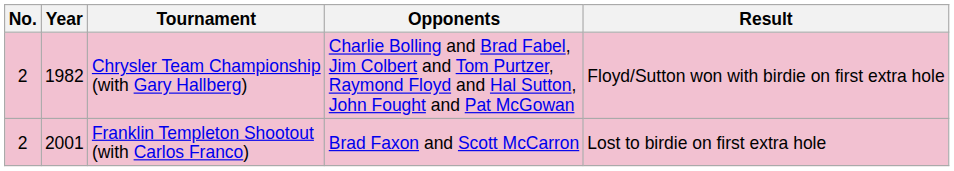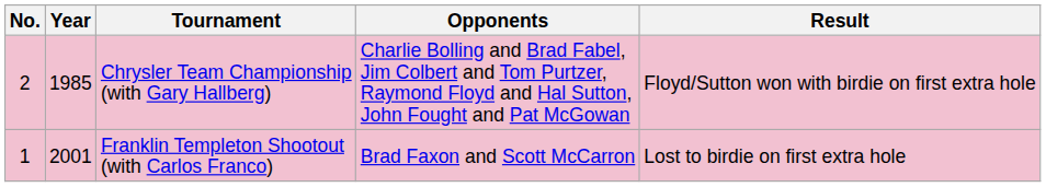 <table class="wikitable" style="font-size:95%;">
 <tr>
 <th>No.</th>
 <th>Year</th>
 <th>Tournament</th>
 <th>Opponents</th>
 <th>Result</th>
 </tr>
 <tr style="background:#F2C1D1;">
 <td align=center>2</td>
-<td>1982</td>
+<td>1985</td>
 <td><a href='#'>Chrysler Team Championship</a><br>(with  <a href='#'>Gary Hallberg</a>)</td>
 <td> <a href='#'>Charlie Bolling</a> and  <a href='#'>Brad Fabel</a>,<br> <a href='#'>Jim Colbert</a> and  <a href='#'>Tom Purtzer</a>,<br> <a href='#'>Raymond Floyd</a> and  <a href='#'>Hal Sutton</a>,<br> <a href='#'>John Fought</a> and  <a href='#'>Pat McGowan</a></td>
 <td>Floyd/Sutton won with birdie on first extra hole</td>
 </tr>
 <tr style="background:#F2C1D1;">
-<td align=center>2</td>
+<td align=center>1</td>
 <td>2001</td>
 <td><a href='#'>Franklin Templeton Shootout</a><br>(with  <a href='#'>Carlos Franco</a>)</td>
 <td> <a href='#'>Brad Faxon</a> and  <a href='#'>Scott McCarron</a></td>
 <td>Lost to birdie on first extra hole</td>
 </tr>
 </table>
